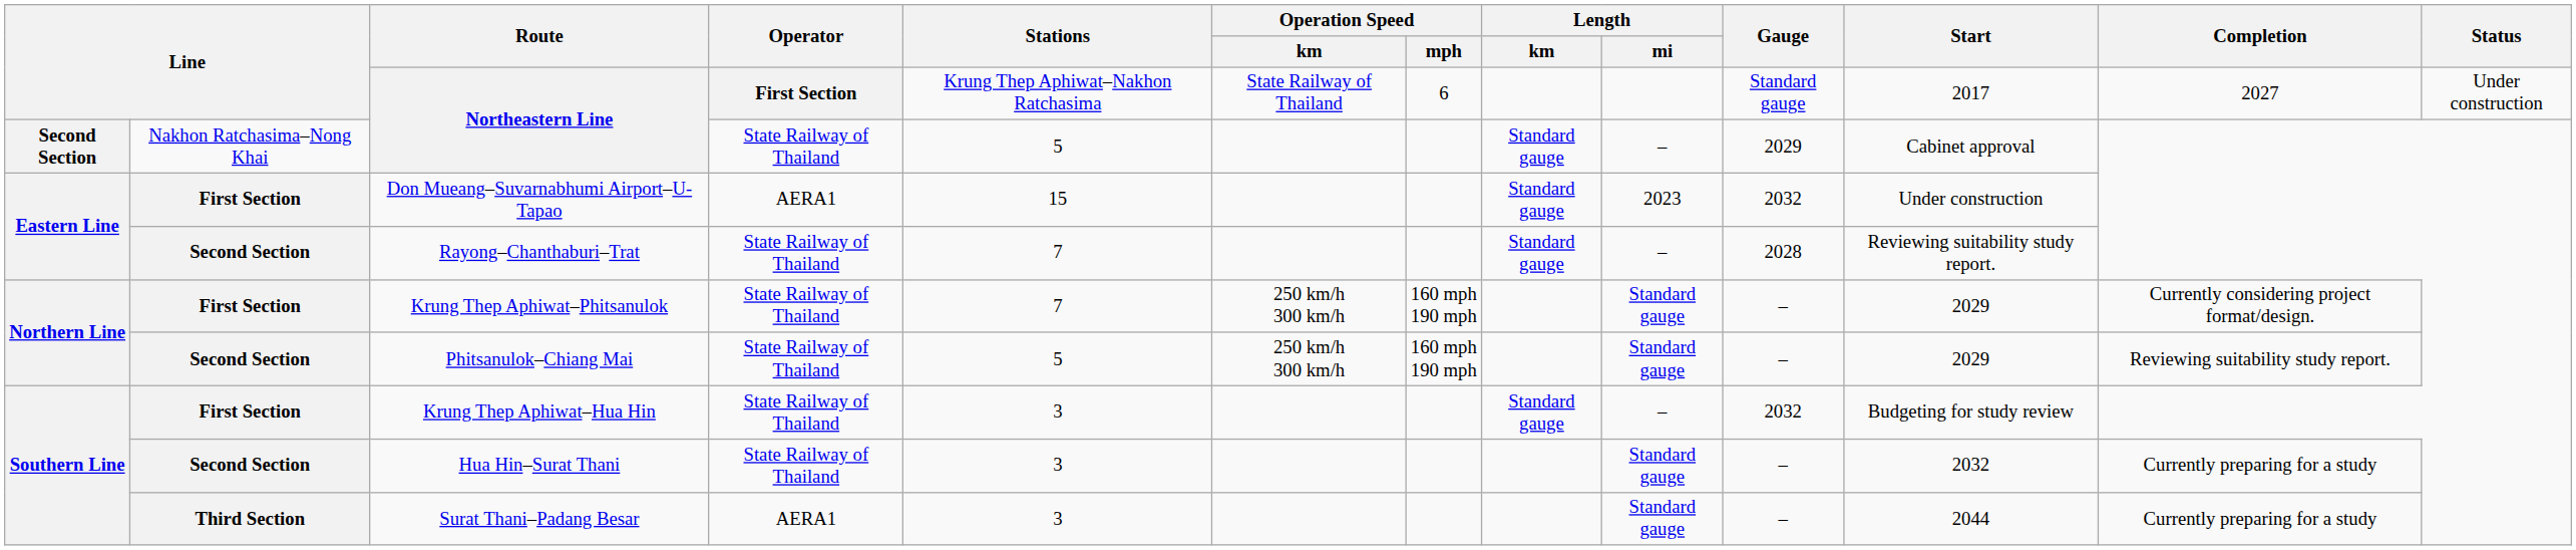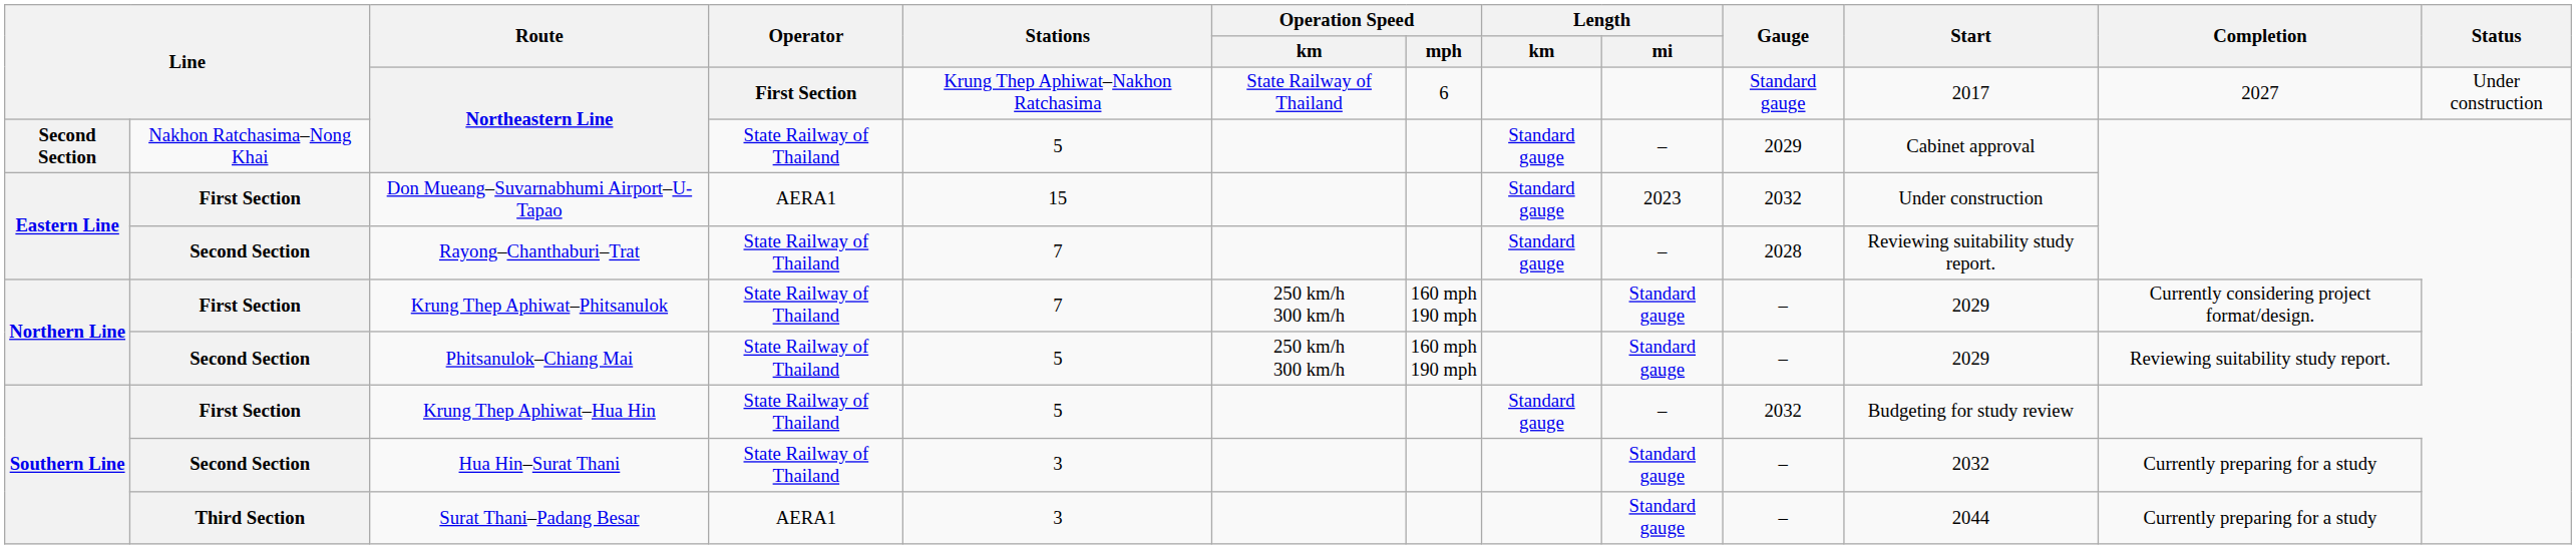 <table class="wikitable sortable" style="text-align:center; font-size:90%">
 <tr>
 <th rowspan="3" colspan="2">Line</th>
 <th rowspan="2"><strong>Route</strong></th>
 <th rowspan="2">Operator</th>
 <th rowspan="2">Stations</th>
 <th colspan="2">Operation Speed</th>
 <th colspan="2">Length</th>
 <th rowspan="2">Gauge</th>
 <th rowspan="2">Start</th>
 <th rowspan="2">Completion</th>
 <th rowspan="2">Status</th>
 </tr>
 <tr>
 <th>km</th>
 <th>mph</th>
 <th>km</th>
 <th>mi</th>
 </tr>
 <tr>
 <th rowspan="2"><a href='#'>Northeastern Line</a></th>
 <th rowspan="1">First Section</th>
 <td><a href='#'>Krung Thep Aphiwat</a>–<a href='#'>Nakhon Ratchasima</a></td>
 <td><a href='#'>State Railway of Thailand</a></td>
 <td>6</td>
 <td></td>
 <td></td>
 <td><a href='#'>Standard gauge</a></td>
 <td>2017</td>
 <td>2027</td>
 <td>Under construction</td>
 </tr>
 <tr>
 <th rowspan="1">Second Section</th>
 <td><a href='#'>Nakhon Ratchasima</a>–<a href='#'>Nong Khai</a></td>
 <td><a href='#'>State Railway of Thailand</a></td>
 <td>5</td>
 <td></td>
 <td></td>
 <td><a href='#'>Standard gauge</a></td>
 <td>–</td>
 <td>2029</td>
 <td>Cabinet approval</td>
 </tr>
 <tr>
 <th rowspan="2"><a href='#'>Eastern Line</a></th>
 <th rowspan="1">First Section</th>
 <td><a href='#'>Don Mueang</a>–<a href='#'>Suvarnabhumi Airport</a>–<a href='#'>U-Tapao</a></td>
 <td>AERA1</td>
 <td>15</td>
 <td></td>
 <td></td>
 <td><a href='#'>Standard gauge</a></td>
 <td>2023</td>
 <td>2032</td>
 <td>Under construction</td>
 </tr>
 <tr>
 <th rowspan="1">Second Section</th>
 <td><a href='#'>Rayong</a>–<a href='#'>Chanthaburi</a>–<a href='#'>Trat</a></td>
 <td><a href='#'>State Railway of Thailand</a></td>
 <td>7</td>
 <td></td>
 <td></td>
 <td><a href='#'>Standard gauge</a></td>
 <td>–</td>
 <td>2028</td>
 <td>Reviewing suitability study report.</td>
 </tr>
 <tr>
 <th rowspan="2"><a href='#'>Northern Line</a></th>
 <th rowspan="1">First Section</th>
 <td><a href='#'>Krung Thep Aphiwat</a>–<a href='#'>Phitsanulok</a></td>
 <td><a href='#'>State Railway of Thailand</a></td>
 <td>7</td>
 <td>250 km/h<br>300 km/h<br></td>
 <td>160 mph<br>190 mph</td>
 <td></td>
 <td><a href='#'>Standard gauge</a></td>
 <td>–</td>
 <td>2029</td>
 <td>Currently considering project format/design.</td>
 </tr>
 <tr>
 <th rowspan="1">Second Section</th>
 <td><a href='#'>Phitsanulok</a>–<a href='#'>Chiang Mai</a></td>
 <td><a href='#'>State Railway of Thailand</a></td>
 <td>5</td>
 <td>250 km/h<br>300 km/h<br></td>
 <td>160 mph<br>190 mph</td>
 <td></td>
 <td><a href='#'>Standard gauge</a></td>
 <td>–</td>
 <td>2029</td>
 <td>Reviewing suitability study report.</td>
 </tr>
 <tr>
 <th rowspan="3"><a href='#'>Southern Line</a></th>
 <th rowspan="1">First Section</th>
 <td><a href='#'>Krung Thep Aphiwat</a>–<a href='#'>Hua Hin</a></td>
 <td><a href='#'>State Railway of Thailand</a></td>
-<td>3</td>
+<td>5</td>
 <td></td>
 <td></td>
 <td><a href='#'>Standard gauge</a></td>
 <td>–</td>
 <td>2032</td>
 <td>Budgeting for study review</td>
 </tr>
 <tr>
 <th rowspan="1">Second Section</th>
 <td><a href='#'>Hua Hin</a>–<a href='#'>Surat Thani</a></td>
 <td><a href='#'>State Railway of Thailand</a></td>
 <td>3</td>
 <td></td>
 <td></td>
 <td></td>
 <td><a href='#'>Standard gauge</a></td>
 <td>–</td>
 <td>2032</td>
 <td>Currently preparing for a study</td>
 </tr>
 <tr>
 <th rowspan="1">Third Section</th>
 <td><a href='#'>Surat Thani</a>–<a href='#'>Padang Besar</a></td>
 <td>AERA1</td>
 <td>3</td>
 <td></td>
 <td></td>
 <td></td>
 <td><a href='#'>Standard gauge</a></td>
 <td>–</td>
 <td>2044</td>
 <td>Currently preparing for a study</td>
 </tr>
 </table>
